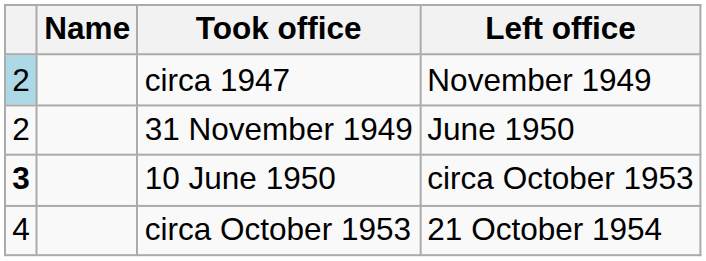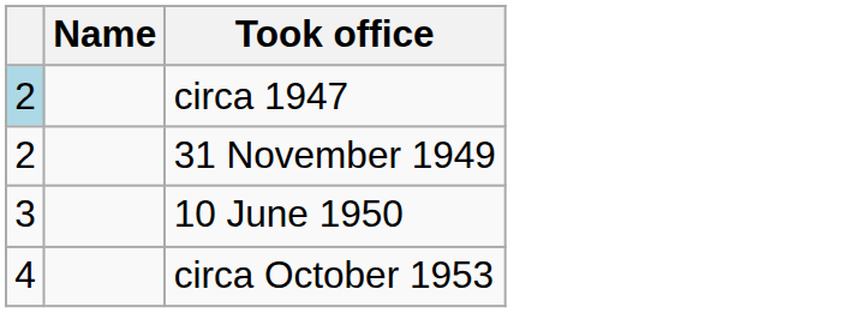 <table class="wikitable sortable">
 <tr>
 <th></th>
 <th>Name</th>
 <th class=unsortable>Took office</th>
-<th class=unsortable>Left office</th>
 </tr>
 <tr>
 <td style="background: lightblue;">2</td>
 <td></td>
 <td>circa 1947</td>
-<td>November 1949</td>
 </tr>
 <tr>
 <td>2</td>
 <td></td>
 <td>31 November 1949</td>
-<td>June 1950</td>
 </tr>
 <tr>
-<td><strong>3</strong></td>
+<td>3</td>
 <td></td>
 <td>10 June 1950</td>
-<td>circa October 1953</td>
 </tr>
 <tr>
 <td>4</td>
 <td></td>
 <td>circa October 1953</td>
-<td>21 October 1954</td>
 </tr>
 </table>
